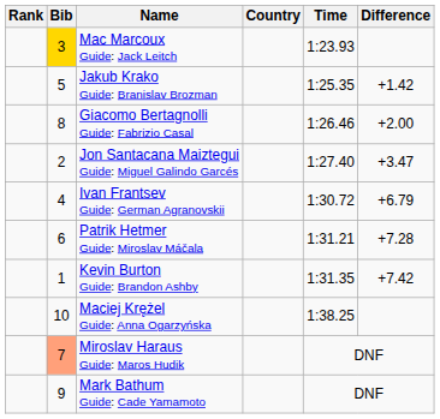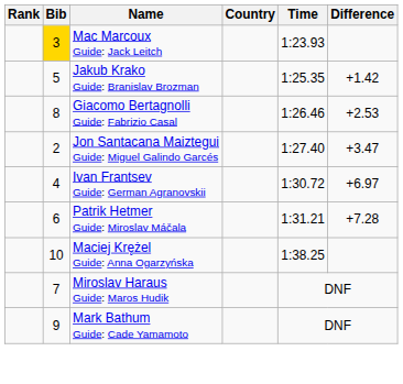 <table class="wikitable sortable" style="text-align:center">
 <tr>
 <th>Rank</th>
 <th>Bib</th>
 <th>Name</th>
 <th>Country</th>
 <th>Time</th>
 <th>Difference</th>
 </tr>
 <tr>
 <td></td>
 <td style="background: gold;">3</td>
 <td align="left"><a href='#'>Mac Marcoux</a><br><small><a href='#'>Guide</a>: <a href='#'>Jack Leitch</a></small></td>
 <td align="left"></td>
 <td>1:23.93</td>
 <td></td>
 </tr>
 <tr>
 <td></td>
 <td>5</td>
 <td align="left"><a href='#'>Jakub Krako</a><br><small><a href='#'>Guide</a>: <a href='#'>Branislav Brozman</a></small></td>
 <td align="left"></td>
 <td>1:25.35</td>
 <td>+1.42</td>
 </tr>
 <tr>
 <td></td>
 <td>8</td>
 <td align="left"><a href='#'>Giacomo Bertagnolli</a><br><small><a href='#'>Guide</a>: <a href='#'>Fabrizio Casal</a></small></td>
 <td align="left"></td>
 <td>1:26.46</td>
-<td>+2.00</td>
+<td>+2.53</td>
 </tr>
 <tr>
 <td></td>
 <td>2</td>
 <td align="left"><a href='#'>Jon Santacana Maiztegui</a><br><small><a href='#'>Guide</a>: <a href='#'>Miguel Galindo Garcés</a></small></td>
 <td align="left"></td>
 <td>1:27.40</td>
 <td>+3.47</td>
 </tr>
 <tr>
 <td></td>
 <td>4</td>
 <td align="left"><a href='#'>Ivan Frantsev</a><br><small><a href='#'>Guide</a>: <a href='#'>German Agranovskii</a></small></td>
 <td align="left"></td>
 <td>1:30.72</td>
-<td>+6.79</td>
+<td>+6.97</td>
 </tr>
 <tr>
 <td></td>
 <td>6</td>
 <td align="left"><a href='#'>Patrik Hetmer</a><br><small><a href='#'>Guide</a>: <a href='#'>Miroslav Máčala</a></small></td>
 <td align="left"></td>
 <td>1:31.21</td>
 <td>+7.28</td>
 </tr>
 <tr>
 <td></td>
-<td>1</td>
-<td align="left"><a href='#'>Kevin Burton</a><br><small><a href='#'>Guide</a>: <a href='#'>Brandon Ashby</a></small></td>
-<td align="left"></td>
-<td>1:31.35</td>
-<td>+7.42</td>
-</tr>
-<tr>
-<td></td>
 <td>10</td>
 <td align="left"><a href='#'>Maciej Krężel</a><br><small><a href='#'>Guide</a>: <a href='#'>Anna Ogarzyńska</a></small></td>
 <td align="left"></td>
 <td>1:38.25</td>
 <td></td>
 </tr>
 <tr>
 <td></td>
-<td style="background: lightsalmon;">7</td>
+<td>7</td>
 <td align="left"><a href='#'>Miroslav Haraus</a><br><small><a href='#'>Guide</a>: <a href='#'>Maros Hudik</a></small></td>
 <td align="left"></td>
 <td colspan=2>DNF</td>
 </tr>
 <tr>
 <td></td>
 <td>9</td>
 <td align="left"><a href='#'>Mark Bathum</a><br><small><a href='#'>Guide</a>: <a href='#'>Cade Yamamoto</a></small></td>
 <td align="left"></td>
 <td colspan=2>DNF</td>
 </tr>
 </table>
